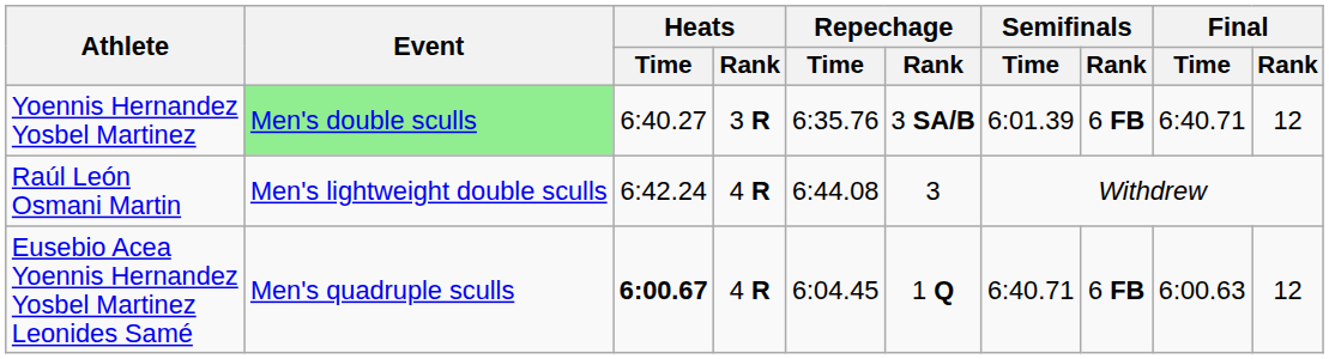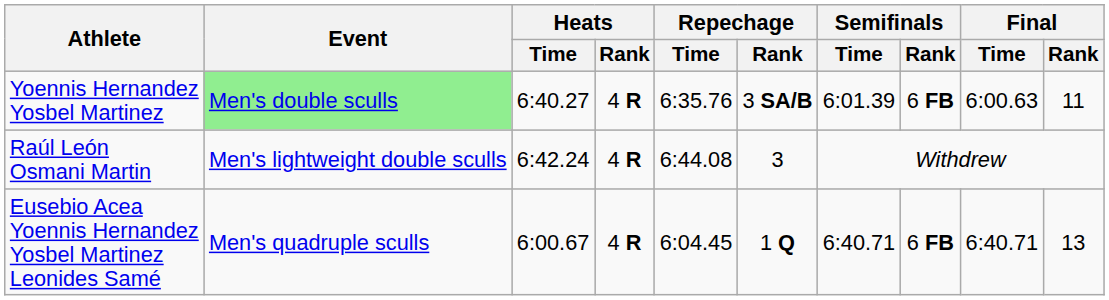 <table class="wikitable" style="font-size:90%;">
 <tr>
 <th rowspan="2">Athlete</th>
 <th rowspan="2">Event</th>
 <th colspan="2">Heats</th>
 <th colspan="2">Repechage</th>
 <th colspan="2">Semifinals</th>
 <th colspan="2">Final</th>
 </tr>
 <tr style="font-size:95%">
 <th>Time</th>
 <th>Rank</th>
 <th>Time</th>
 <th>Rank</th>
 <th>Time</th>
 <th>Rank</th>
 <th>Time</th>
 <th>Rank</th>
 </tr>
 <tr>
 <td align=left><a href='#'>Yoennis Hernandez</a><br> <a href='#'>Yosbel Martinez</a></td>
 <td align=left style="background: lightgreen;"><a href='#'>Men's double sculls</a></td>
 <td align=center>6:40.27</td>
-<td align=center>3 <strong>R</strong></td>
+<td align=center>4 <strong>R</strong></td>
 <td align=center>6:35.76</td>
 <td align=center>3 <strong>SA/B</strong></td>
 <td align=center>6:01.39</td>
 <td align=center>6 <strong>FB</strong></td>
-<td align=center>6:40.71</td>
-<td align=center>12</td>
+<td align=center>6:00.63</td>
+<td align=center>11</td>
 </tr>
 <tr>
 <td align=left><a href='#'>Raúl León</a><br> <a href='#'>Osmani Martin</a></td>
 <td align=left><a href='#'>Men's lightweight double sculls</a></td>
 <td align=center>6:42.24</td>
 <td align=center>4 <strong>R</strong></td>
 <td align=center>6:44.08</td>
 <td align=center>3</td>
 <td align=center colspan=4><em>Withdrew</em></td>
 </tr>
 <tr>
 <td align=left><a href='#'>Eusebio Acea</a><br> <a href='#'>Yoennis Hernandez</a><br> <a href='#'>Yosbel Martinez</a><br> <a href='#'>Leonides Samé</a></td>
 <td align=left><a href='#'>Men's quadruple sculls</a></td>
-<td align=center><strong>6:00.67</strong></td>
+<td align=center>6:00.67</td>
 <td align=center>4 <strong>R</strong></td>
 <td align=center>6:04.45</td>
 <td align=center>1 <strong>Q</strong></td>
 <td align=center>6:40.71</td>
 <td align=center>6 <strong>FB</strong></td>
-<td align=center>6:00.63</td>
-<td align=center>12</td>
+<td align=center>6:40.71</td>
+<td align=center>13</td>
 </tr>
 </table>
